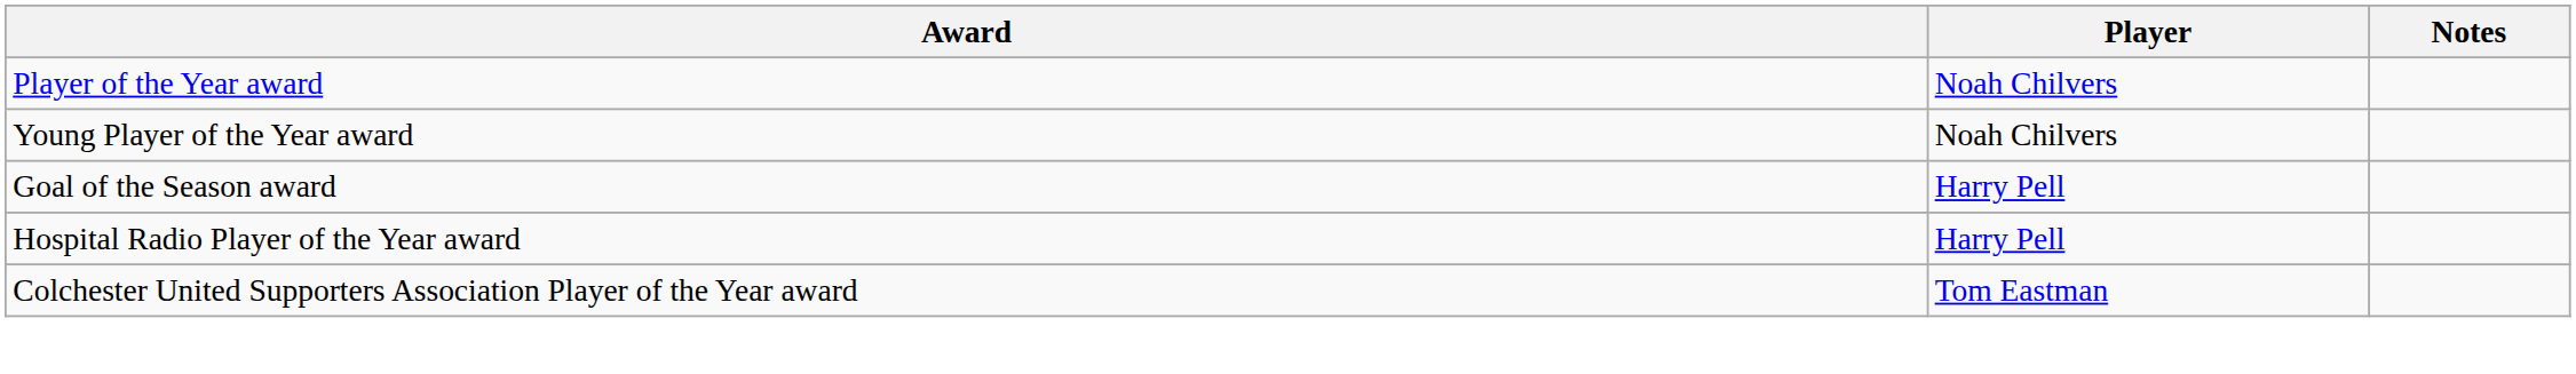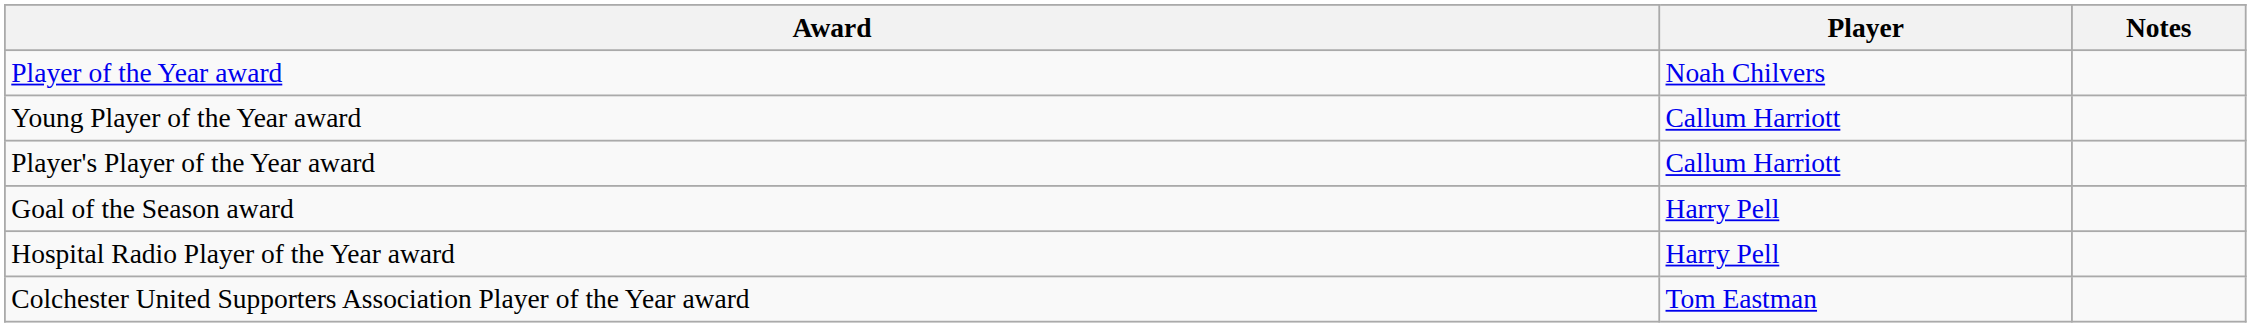 <table width=98% class="wikitable" style="text-align:center; font-size:95%; text-align:left">
 <tr>
 <th>Award</th>
 <th>Player</th>
 <th>Notes</th>
 </tr>
 <tr>
 <td><a href='#'>Player of the Year award</a></td>
 <td> <a href='#'>Noah Chilvers</a></td>
 <td></td>
 </tr>
 <tr>
 <td>Young Player of the Year award</td>
-<td> Noah Chilvers</td>
+<td> <a href='#'>Callum Harriott</a></td>
+<td></td>
+</tr>
+<tr>
+<td>Player's Player of the Year award</td>
+<td> <a href='#'>Callum Harriott</a></td>
 <td></td>
 </tr>
 <tr>
 <td>Goal of the Season award</td>
 <td> <a href='#'>Harry Pell</a></td>
 <td></td>
 </tr>
 <tr>
 <td>Hospital Radio Player of the Year award</td>
 <td> <a href='#'>Harry Pell</a></td>
 <td></td>
 </tr>
 <tr>
 <td>Colchester United Supporters Association Player of the Year award</td>
 <td> <a href='#'>Tom Eastman</a></td>
 <td></td>
 </tr>
 </table>
